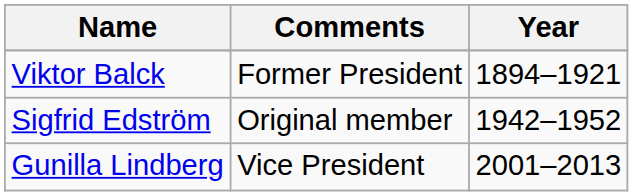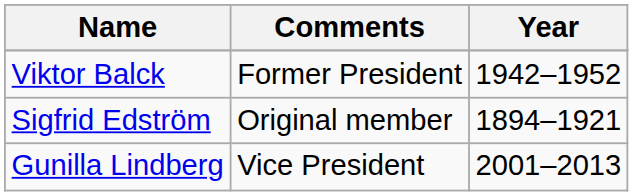 <table class=wikitable>
 <tr>
 <th><strong>Name</strong></th>
 <th><strong>Comments</strong></th>
 <th><strong>Year</strong></th>
 </tr>
 <tr '>
 </tr>
 <tr>
 <td><a href='#'>Viktor Balck</a></td>
 <td>Former President</td>
-<td>1894–1921</td>
+<td>1942–1952</td>
 </tr>
 <tr>
 <td><a href='#'>Sigfrid Edström</a></td>
 <td>Original member</td>
-<td>1942–1952</td>
+<td>1894–1921</td>
 </tr>
 <tr>
 <td><a href='#'>Gunilla Lindberg</a></td>
 <td>Vice President</td>
 <td>2001–2013</td>
 </tr>
 </table>
